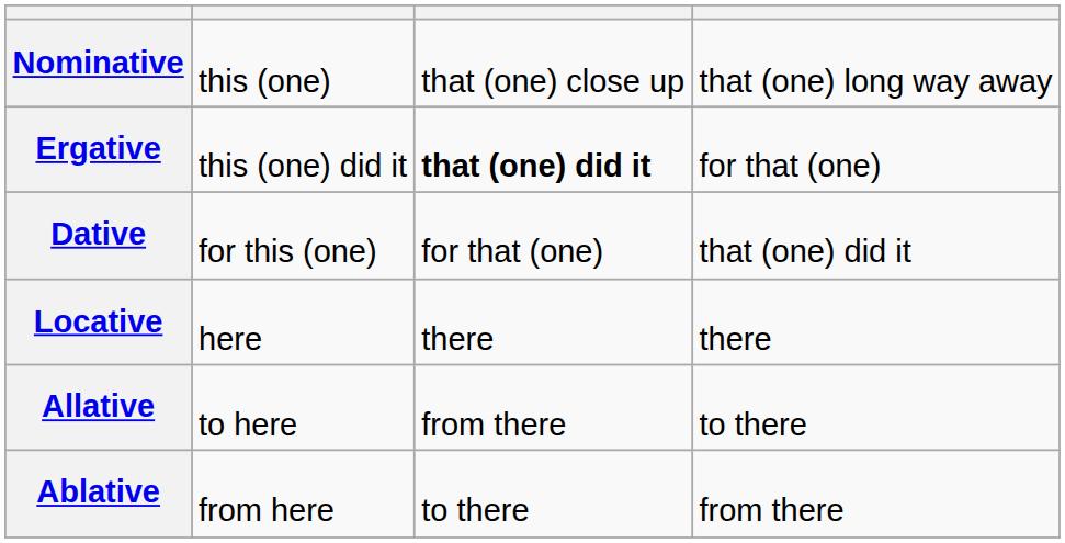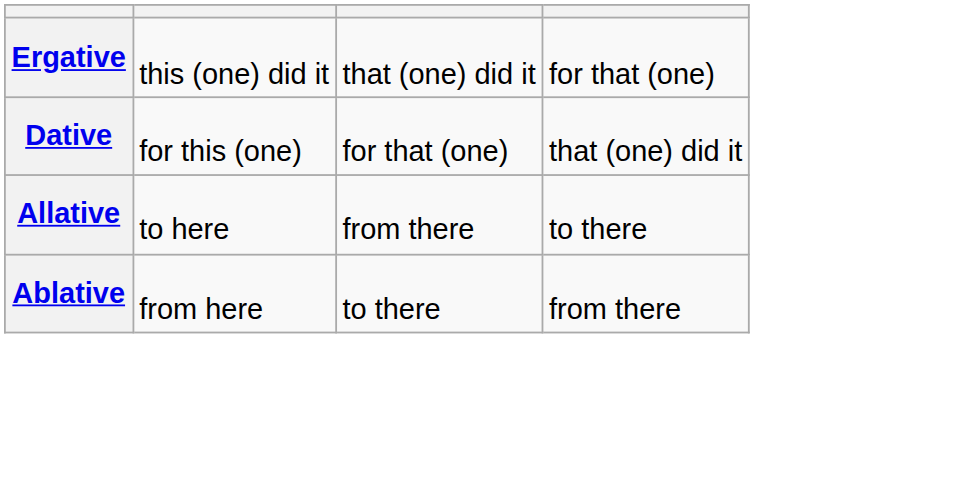 <table class="wikitable">
 <tr>
 <th></th>
 <th></th>
 <th></th>
 <th></th>
 </tr>
 <tr>
-<th><a href='#'>Nominative</a></th>
-<td><br> this (one)</td>
-<td><br> that (one) close up</td>
-<td><br> that (one) long way away</td>
-</tr>
-<tr>
 <th><a href='#'>Ergative</a></th>
 <td><br> this (one) did it</td>
-<td><strong><br> that (one) did it</strong></td>
+<td><br> that (one) did it</td>
 <td><br> for that (one)</td>
 </tr>
 <tr>
 <th><a href='#'>Dative</a></th>
 <td><br> for this (one)</td>
 <td><br> for that (one)</td>
 <td><br> that (one) did it</td>
-</tr>
-<tr>
-<th><a href='#'>Locative</a></th>
-<td><br> here</td>
-<td><br> there</td>
-<td><br> there</td>
 </tr>
 <tr>
 <th><a href='#'>Allative</a></th>
 <td><br> to here</td>
 <td><br> from there</td>
 <td><br> to there</td>
 </tr>
 <tr>
 <th><a href='#'>Ablative</a></th>
 <td><br> from here</td>
 <td><br> to there</td>
 <td><br> from there</td>
 </tr>
 </table>
